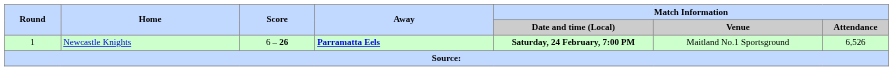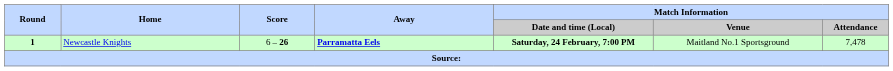 <table border="1" cellpadding="3" cellspacing="0" style="border-collapse:collapse; font-size:80%; text-align:center; width:100%;">
 <tr style="background:#c1d8ff;">
 <th rowspan="2" style="width:6%;">Round</th>
 <th rowspan="2" style="width:19%;">Home</th>
 <th rowspan="2" style="width:8%;">Score</th>
 <th rowspan="2" style="width:19%;">Away</th>
 <th colspan=6>Match Information</th>
 </tr>
 <tr style="background:#ccc;">
 <th width=17%>Date and time (Local)</th>
 <th width=18%>Venue</th>
 <th width=7%>Attendance</th>
 </tr>
 <tr style="text-align:center; background:#cfc;">
-<td align=center>1</td>
+<td align=center><strong>1</strong></td>
 <td style="text-align:left;"> <a href='#'>Newcastle Knights</a></td>
 <td>6  – <strong>26</strong></td>
 <td style="text-align:left;"><strong> <a href='#'>Parramatta Eels</a></strong></td>
 <td><strong>Saturday, 24 February, 7:00 PM</strong></td>
 <td>Maitland No.1 Sportsground</td>
-<td>6,526</td>
+<td>7,478</td>
 </tr>
 <tr style="background:#c1d8ff;">
 <th colspan=12>Source:</th>
 </tr>
 </table>
